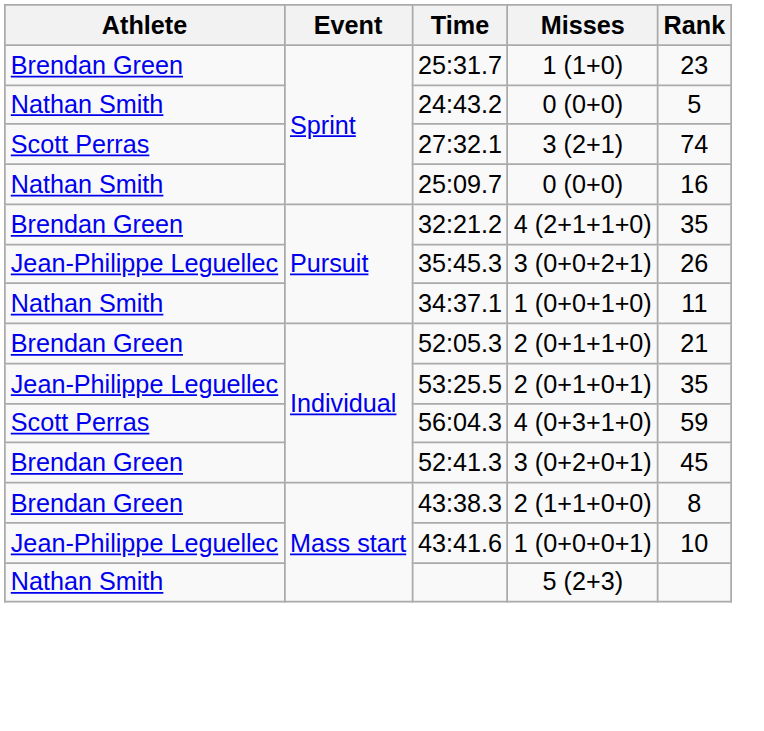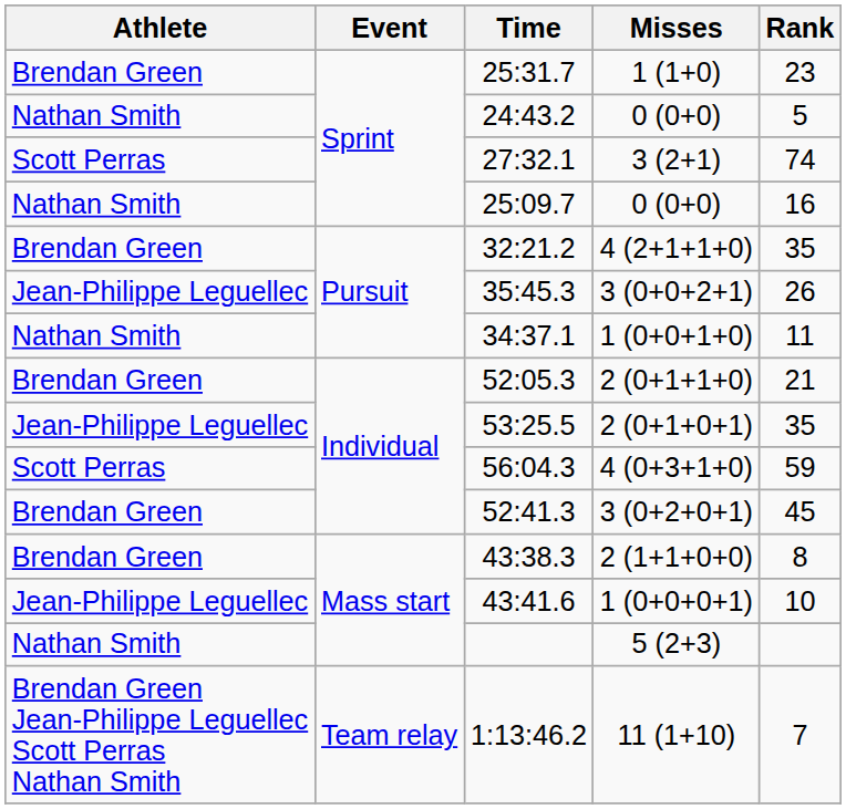 <table class="wikitable" style="font-size:90%">
 <tr>
 <th>Athlete</th>
 <th>Event</th>
 <th>Time</th>
 <th>Misses</th>
 <th>Rank</th>
 </tr>
 <tr align=center>
 <td align=left><a href='#'>Brendan Green</a></td>
 <td align=left rowspan=4><a href='#'>Sprint</a></td>
 <td>25:31.7</td>
 <td>1 (1+0)</td>
 <td>23</td>
 </tr>
 <tr align=center>
 <td align=left><a href='#'>Nathan Smith</a></td>
 <td>24:43.2</td>
 <td>0 (0+0)</td>
 <td>5</td>
 </tr>
 <tr align=center>
 <td align=left><a href='#'>Scott Perras</a></td>
 <td>27:32.1</td>
 <td>3 (2+1)</td>
 <td>74</td>
 </tr>
 <tr align=center>
 <td align=left><a href='#'>Nathan Smith</a></td>
 <td>25:09.7</td>
 <td>0 (0+0)</td>
 <td>16</td>
 </tr>
 <tr align=center>
 <td align=left><a href='#'>Brendan Green</a></td>
 <td align=left rowspan=3><a href='#'>Pursuit</a></td>
 <td>32:21.2</td>
 <td>4 (2+1+1+0)</td>
 <td>35</td>
 </tr>
 <tr align=center>
 <td align=left><a href='#'>Jean-Philippe Leguellec</a></td>
 <td>35:45.3</td>
 <td>3 (0+0+2+1)</td>
 <td>26</td>
 </tr>
 <tr align=center>
 <td align=left><a href='#'>Nathan Smith</a></td>
 <td>34:37.1</td>
 <td>1 (0+0+1+0)</td>
 <td>11</td>
 </tr>
 <tr align=center>
 <td align=left><a href='#'>Brendan Green</a></td>
 <td align=left rowspan=4><a href='#'>Individual</a></td>
 <td>52:05.3</td>
 <td>2 (0+1+1+0)</td>
 <td>21</td>
 </tr>
 <tr align=center>
 <td align=left><a href='#'>Jean-Philippe Leguellec</a></td>
 <td>53:25.5</td>
 <td>2 (0+1+0+1)</td>
 <td>35</td>
 </tr>
 <tr align=center>
 <td align=left><a href='#'>Scott Perras</a></td>
 <td>56:04.3</td>
 <td>4 (0+3+1+0)</td>
 <td>59</td>
 </tr>
 <tr align=center>
 <td align=left><a href='#'>Brendan Green</a></td>
 <td>52:41.3</td>
 <td>3 (0+2+0+1)</td>
 <td>45</td>
 </tr>
 <tr align=center>
 <td align=left><a href='#'>Brendan Green</a></td>
 <td align=left rowspan=3><a href='#'>Mass start</a></td>
 <td>43:38.3</td>
 <td>2 (1+1+0+0)</td>
 <td>8</td>
 </tr>
 <tr align=center>
 <td align=left><a href='#'>Jean-Philippe Leguellec</a></td>
 <td>43:41.6</td>
 <td>1 (0+0+0+1)</td>
 <td>10</td>
 </tr>
 <tr align=center>
 <td align=left><a href='#'>Nathan Smith</a></td>
 <td></td>
 <td>5 (2+3)</td>
 <td></td>
 </tr>
+<tr align=center>
+<td align=left><a href='#'>Brendan Green</a><br><a href='#'>Jean-Philippe Leguellec</a><br><a href='#'>Scott Perras</a><br><a href='#'>Nathan Smith</a></td>
+<td align=left><a href='#'>Team relay</a></td>
+<td>1:13:46.2</td>
+<td>11 (1+10)</td>
+<td>7</td>
+</tr>
 </table>
